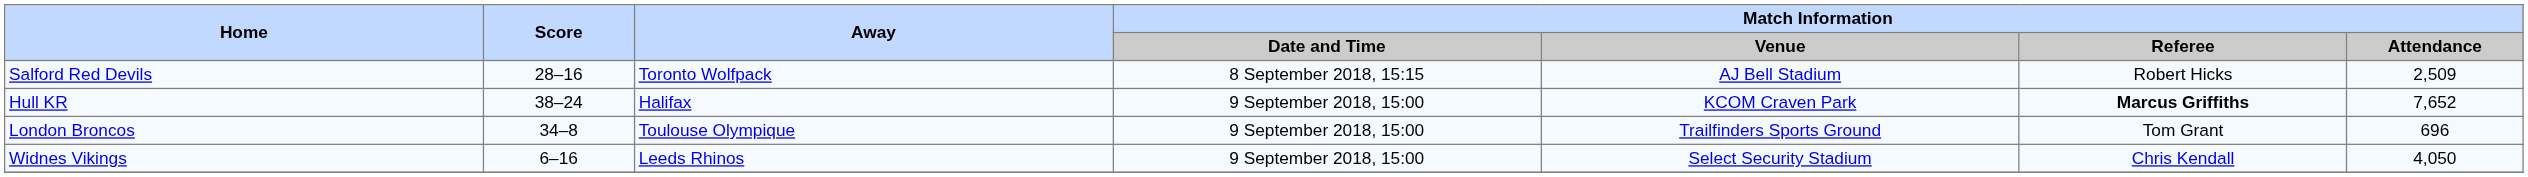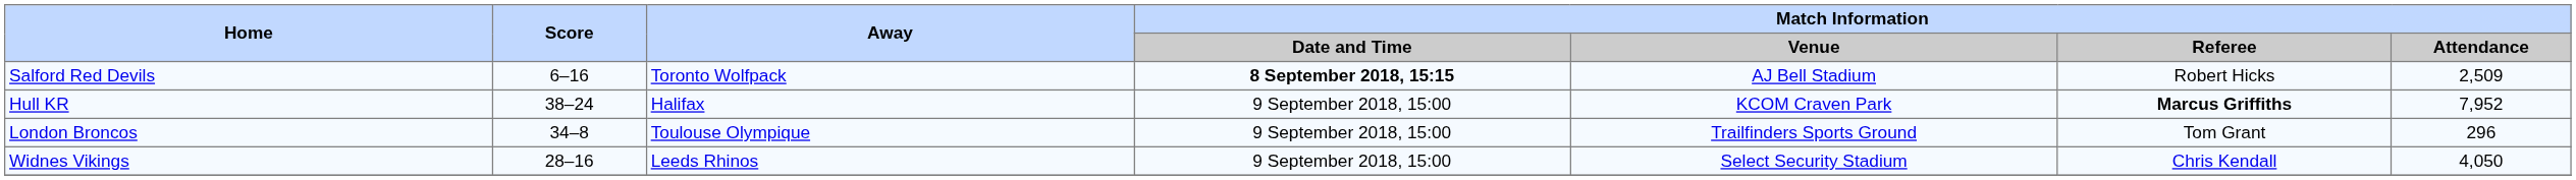 <table border=1 style="border-collapse:collapse; font-size:85%; text-align:center;" cellpadding=3 cellspacing=0 width=100%>
 <tr bgcolor=#C1D8FF>
 <th rowspan=2 width=19%>Home</th>
 <th rowspan=2 width=6%>Score</th>
 <th rowspan=2 width=19%>Away</th>
 <th colspan=6>Match Information</th>
 </tr>
 <tr bgcolor=#CCCCCC>
 <th width=17%>Date and Time</th>
 <th width=19%>Venue</th>
 <th width=13%>Referee</th>
 <th width=7%>Attendance</th>
 </tr>
 <tr bgcolor=#F5FAFF>
 <td align=left> <a href='#'>Salford Red Devils</a></td>
-<td>28–16</td>
+<td>6–16</td>
 <td align=left> <a href='#'>Toronto Wolfpack</a></td>
-<td>8 September 2018, 15:15</td>
+<td><strong>8 September 2018, 15:15</strong></td>
 <td><a href='#'>AJ Bell Stadium</a></td>
 <td>Robert Hicks</td>
 <td>2,509</td>
 </tr>
 <tr bgcolor=#F5FAFF>
 <td align=left> <a href='#'>Hull KR</a></td>
 <td>38–24</td>
 <td align=left> <a href='#'>Halifax</a></td>
 <td>9 September 2018, 15:00</td>
 <td><a href='#'>KCOM Craven Park</a></td>
 <td><strong>Marcus Griffiths</strong></td>
-<td>7,652</td>
+<td>7,952</td>
 </tr>
 <tr bgcolor=#F5FAFF>
 <td align=left> <a href='#'>London Broncos</a></td>
 <td>34–8</td>
 <td align=left> <a href='#'>Toulouse Olympique</a></td>
 <td>9 September 2018, 15:00</td>
 <td><a href='#'>Trailfinders Sports Ground</a></td>
 <td>Tom Grant</td>
-<td>696</td>
+<td>296</td>
 </tr>
 <tr bgcolor=#F5FAFF>
 <td align=left> <a href='#'>Widnes Vikings</a></td>
-<td>6–16</td>
+<td>28–16</td>
 <td align=left> <a href='#'>Leeds Rhinos</a></td>
 <td>9 September 2018, 15:00</td>
 <td><a href='#'>Select Security Stadium</a></td>
 <td><a href='#'>Chris Kendall</a></td>
 <td>4,050</td>
 </tr>
 <tr bgcolor=#F5FAFF>
 </tr>
 </table>
